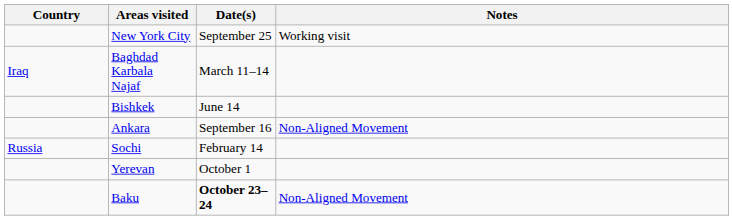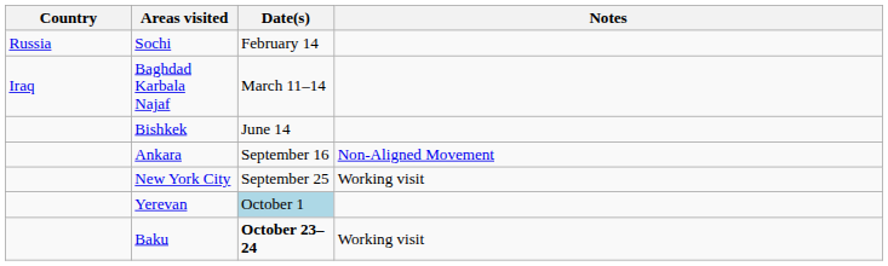 <table class="wikitable" style="margin: 1em auto 1em auto">
 <tr>
 <th width=120>Country</th>
 <th width=100>Areas visited</th>
 <th width=90>Date(s)</th>
 <th width=550>Notes</th>
 </tr>
 <tr>
+<td><a href='#'>Russia</a></td>
+<td><a href='#'>Sochi</a></td>
+<td>February 14</td>
 <td></td>
-<td><a href='#'>New York City</a></td>
-<td>September 25</td>
-<td>Working visit</td>
 </tr>
 <tr>
 <td><a href='#'>Iraq</a></td>
 <td><a href='#'>Baghdad</a><br><a href='#'>Karbala</a><br><a href='#'>Najaf</a></td>
 <td>March 11–14</td>
 <td></td>
 </tr>
 <tr>
 <td></td>
 <td><a href='#'>Bishkek</a></td>
 <td>June 14</td>
 <td></td>
 </tr>
 <tr>
 <td></td>
 <td><a href='#'>Ankara</a></td>
 <td>September 16</td>
 <td><a href='#'>Non-Aligned Movement</a></td>
 </tr>
 <tr>
-<td><a href='#'>Russia</a></td>
-<td><a href='#'>Sochi</a></td>
-<td>February 14</td>
 <td></td>
+<td><a href='#'>New York City</a></td>
+<td>September 25</td>
+<td>Working visit</td>
 </tr>
 <tr>
 <td></td>
 <td><a href='#'>Yerevan</a></td>
-<td>October 1</td>
+<td style="background: lightblue;">October 1</td>
 <td></td>
 </tr>
 <tr>
 <td></td>
 <td><a href='#'>Baku</a></td>
 <td><strong>October 23–24</strong></td>
-<td><a href='#'>Non-Aligned Movement</a></td>
+<td>Working visit</td>
 </tr>
 </table>
